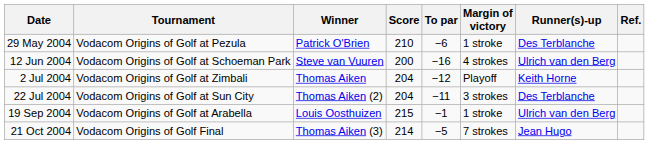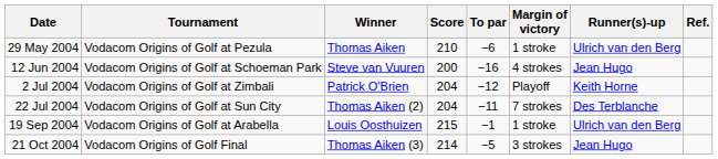 <table class=wikitable style="font-size:95%">
 <tr>
 <th>Date</th>
 <th>Tournament</th>
 <th>Winner</th>
 <th>Score</th>
 <th>To par</th>
 <th>Margin of<br>victory</th>
 <th>Runner(s)-up</th>
 <th>Ref.</th>
 </tr>
 <tr>
 <td align=right>29 May 2004</td>
 <td>Vodacom Origins of Golf at Pezula</td>
-<td> <a href='#'>Patrick O'Brien</a></td>
+<td> <a href='#'>Thomas Aiken</a></td>
 <td align=center>210</td>
 <td align=center>−6</td>
 <td>1 stroke</td>
-<td> <a href='#'>Des Terblanche</a></td>
+<td> <a href='#'>Ulrich van den Berg</a></td>
 <td></td>
 </tr>
 <tr>
 <td align=right>12 Jun 2004</td>
 <td>Vodacom Origins of Golf at Schoeman Park</td>
 <td> <a href='#'>Steve van Vuuren</a></td>
 <td align=center>200</td>
 <td align=center>−16</td>
 <td>4 strokes</td>
-<td> <a href='#'>Ulrich van den Berg</a></td>
+<td> <a href='#'>Jean Hugo</a></td>
 <td></td>
 </tr>
 <tr>
 <td align=right>2 Jul 2004</td>
 <td>Vodacom Origins of Golf at Zimbali</td>
-<td> <a href='#'>Thomas Aiken</a></td>
+<td> <a href='#'>Patrick O'Brien</a></td>
 <td align=center>204</td>
 <td align=center>−12</td>
 <td>Playoff</td>
 <td> <a href='#'>Keith Horne</a></td>
 <td></td>
 </tr>
 <tr>
 <td align=right>22 Jul 2004</td>
 <td>Vodacom Origins of Golf at Sun City</td>
 <td> <a href='#'>Thomas Aiken</a> (2)</td>
 <td align=center>204</td>
 <td align=center>−11</td>
-<td>3 strokes</td>
+<td>7 strokes</td>
 <td> <a href='#'>Des Terblanche</a></td>
 <td></td>
 </tr>
 <tr>
 <td align=right>19 Sep 2004</td>
 <td>Vodacom Origins of Golf at Arabella</td>
 <td> <a href='#'>Louis Oosthuizen</a></td>
 <td align=center>215</td>
 <td align=center>−1</td>
 <td>1 stroke</td>
 <td> <a href='#'>Ulrich van den Berg</a></td>
 <td></td>
 </tr>
 <tr>
 <td align=right>21 Oct 2004</td>
 <td>Vodacom Origins of Golf Final</td>
 <td> <a href='#'>Thomas Aiken</a> (3)</td>
 <td align=center>214</td>
 <td align=center>−5</td>
-<td>7 strokes</td>
+<td>3 strokes</td>
 <td> <a href='#'>Jean Hugo</a></td>
 <td></td>
 </tr>
 </table>
